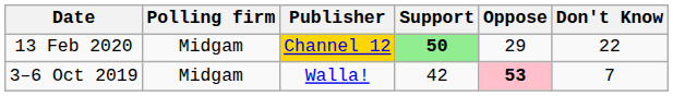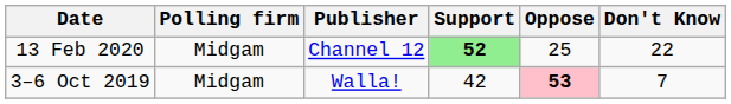 <table class="wikitable sortable" style="text-align:center; font-size:90%; line-height:13px">
 <tr>
 <th>Date</th>
 <th>Polling firm</th>
 <th>Publisher</th>
 <th>Support</th>
 <th>Oppose</th>
 <th>Don't Know</th>
 </tr>
 <tr>
 <td data-sort-value="2020-02-13">13 Feb 2020</td>
 <td>Midgam</td>
-<td style="background: gold;"><a href='#'>Channel 12</a></td>
-<td style="background:lightgreen"><strong>50</strong></td>
-<td>29</td>
+<td><a href='#'>Channel 12</a></td>
+<td style="background:lightgreen"><strong>52</strong></td>
+<td>25</td>
 <td>22</td>
 </tr>
 <tr>
 <td data-sort-value="2019-10-06">3–6 Oct 2019</td>
 <td>Midgam</td>
 <td><a href='#'>Walla!</a></td>
 <td>42</td>
 <td style="background:pink"><strong>53</strong></td>
 <td>7</td>
 </tr>
 </table>
